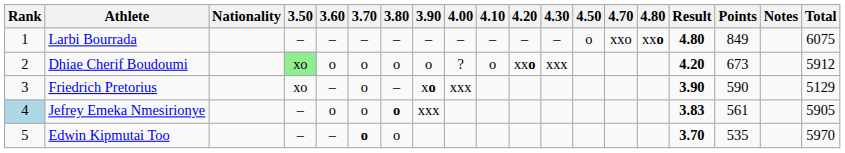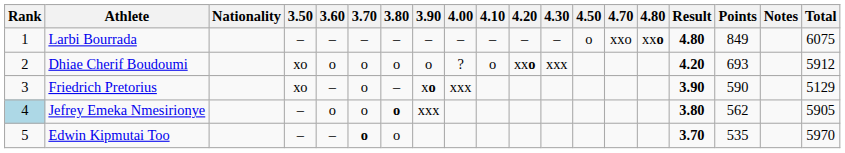 <table class="wikitable sortable" style="text-align:center;font-size:85%">
 <tr>
 <th>Rank</th>
 <th>Athlete</th>
 <th>Nationality</th>
 <th>3.50</th>
 <th>3.60</th>
 <th>3.70</th>
 <th>3.80</th>
 <th>3.90</th>
 <th>4.00</th>
 <th>4.10</th>
 <th>4.20</th>
 <th>4.30</th>
 <th>4.50</th>
 <th>4.70</th>
 <th>4.80</th>
 <th>Result</th>
 <th>Points</th>
 <th>Notes</th>
 <th>Total</th>
 </tr>
 <tr>
 <td>1</td>
 <td align=left><a href='#'>Larbi Bourrada</a></td>
 <td align=left></td>
 <td>–</td>
 <td>–</td>
 <td>–</td>
 <td>–</td>
 <td>–</td>
 <td>–</td>
 <td>–</td>
 <td>–</td>
 <td>–</td>
 <td>o</td>
 <td>xxo</td>
 <td>xx<strong>o</strong></td>
 <td><strong>4.80</strong></td>
 <td>849</td>
 <td></td>
 <td>6075</td>
 </tr>
 <tr>
 <td>2</td>
 <td align=left><a href='#'>Dhiae Cherif Boudoumi</a></td>
 <td align=left></td>
-<td style="background: lightgreen;">xo</td>
+<td>xo</td>
 <td>o</td>
 <td>o</td>
 <td>o</td>
 <td>o</td>
 <td>?</td>
 <td>o</td>
 <td>xx<strong>o</strong></td>
 <td>xxx</td>
 <td></td>
 <td></td>
 <td></td>
 <td><strong>4.20</strong></td>
-<td>673</td>
+<td>693</td>
 <td></td>
 <td>5912</td>
 </tr>
 <tr>
 <td>3</td>
 <td align=left><a href='#'>Friedrich Pretorius</a></td>
 <td align=left></td>
 <td>xo</td>
 <td>–</td>
 <td>o</td>
 <td>–</td>
 <td>x<strong>o</strong></td>
 <td>xxx</td>
 <td></td>
 <td></td>
 <td></td>
 <td></td>
 <td></td>
 <td></td>
 <td><strong>3.90</strong></td>
 <td>590</td>
 <td></td>
 <td>5129</td>
 </tr>
 <tr>
 <td style="background: lightblue;">4</td>
 <td align=left><a href='#'>Jefrey Emeka Nmesirionye</a></td>
 <td align=left></td>
 <td>–</td>
 <td>o</td>
 <td>o</td>
 <td><strong>o</strong></td>
 <td>xxx</td>
 <td></td>
 <td></td>
 <td></td>
 <td></td>
 <td></td>
 <td></td>
 <td></td>
-<td><strong>3.83</strong></td>
-<td>561</td>
+<td><strong>3.80</strong></td>
+<td>562</td>
 <td></td>
 <td>5905</td>
 </tr>
 <tr>
 <td>5</td>
 <td align=left><a href='#'>Edwin Kipmutai Too</a></td>
 <td align=left></td>
 <td>–</td>
 <td>–</td>
 <td><strong>o</strong></td>
 <td>o</td>
 <td></td>
 <td></td>
 <td></td>
 <td></td>
 <td></td>
 <td></td>
 <td></td>
 <td></td>
 <td><strong>3.70</strong></td>
 <td>535</td>
 <td></td>
 <td>5970</td>
 </tr>
 </table>
